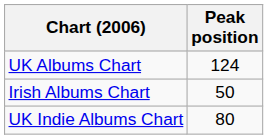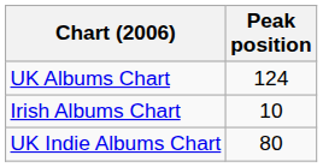 <table class="wikitable">
 <tr>
 <th>Chart (2006)</th>
 <th>Peak<br>position</th>
 </tr>
 <tr>
 <td><a href='#'>UK Albums Chart</a></td>
 <td style="text-align:center;">124</td>
 </tr>
 <tr>
 <td><a href='#'>Irish Albums Chart</a></td>
-<td style="text-align:center;">50</td>
+<td style="text-align:center;">10</td>
 </tr>
 <tr>
 <td><a href='#'>UK Indie Albums Chart</a></td>
 <td style="text-align:center;">80</td>
 </tr>
 </table>
